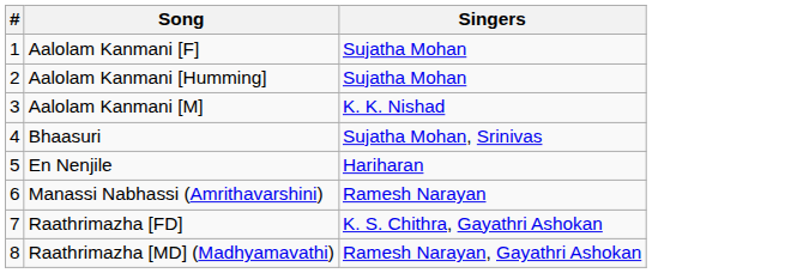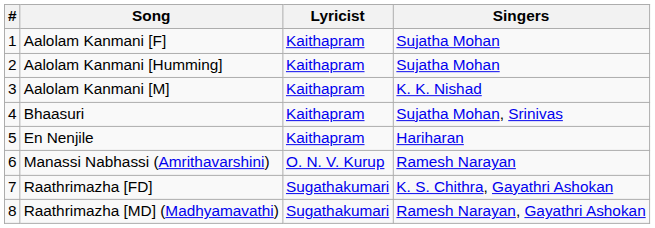 <table class="wikitable">
 <tr>
 <th>#</th>
 <th>Song</th>
+<th>Lyricist</th>
 <th>Singers</th>
 </tr>
 <tr>
 <td>1</td>
 <td>Aalolam Kanmani [F]</td>
+<td><a href='#'>Kaithapram</a></td>
 <td><a href='#'>Sujatha Mohan</a></td>
 </tr>
 <tr>
 <td>2</td>
 <td>Aalolam Kanmani [Humming]</td>
+<td><a href='#'>Kaithapram</a></td>
 <td><a href='#'>Sujatha Mohan</a></td>
 </tr>
 <tr>
 <td>3</td>
 <td>Aalolam Kanmani [M]</td>
+<td><a href='#'>Kaithapram</a></td>
 <td><a href='#'>K. K. Nishad</a></td>
 </tr>
 <tr>
 <td>4</td>
 <td>Bhaasuri</td>
+<td><a href='#'>Kaithapram</a></td>
 <td><a href='#'>Sujatha Mohan</a>, <a href='#'>Srinivas</a></td>
 </tr>
 <tr>
 <td>5</td>
 <td>En Nenjile</td>
+<td><a href='#'>Kaithapram</a></td>
 <td><a href='#'>Hariharan</a></td>
 </tr>
 <tr>
 <td>6</td>
 <td>Manassi Nabhassi (<a href='#'>Amrithavarshini</a>)</td>
+<td><a href='#'>O. N. V. Kurup</a></td>
 <td><a href='#'>Ramesh Narayan</a></td>
 </tr>
 <tr>
 <td>7</td>
 <td>Raathrimazha [FD]</td>
+<td><a href='#'>Sugathakumari</a></td>
 <td><a href='#'>K. S. Chithra</a>, <a href='#'>Gayathri Ashokan</a></td>
 </tr>
 <tr>
 <td>8</td>
 <td>Raathrimazha [MD] (<a href='#'>Madhyamavathi</a>)</td>
+<td><a href='#'>Sugathakumari</a></td>
 <td><a href='#'>Ramesh Narayan</a>, <a href='#'>Gayathri Ashokan</a></td>
 </tr>
 </table>
